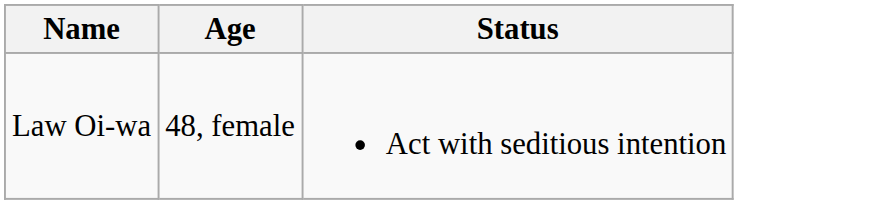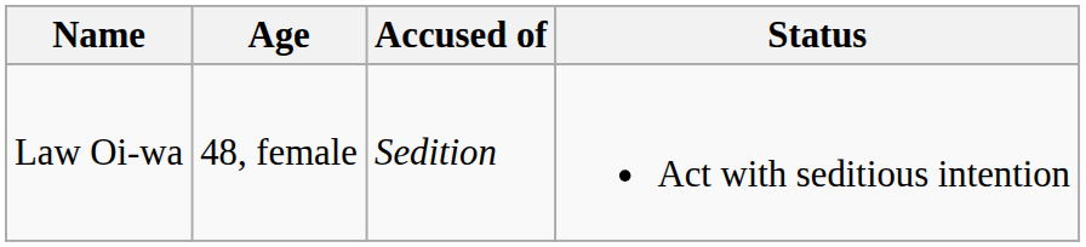 <table class="wikitable">
 <tr>
 <th>Name</th>
 <th>Age</th>
+<th>Accused of</th>
 <th>Status</th>
 </tr>
 <tr>
 <td>Law Oi-wa</td>
 <td>48, female</td>
+<td><em>Sedition</em></td>
 <td><br><ul><li>Act with seditious intention</li></ul></td>
 </tr>
 </table>
